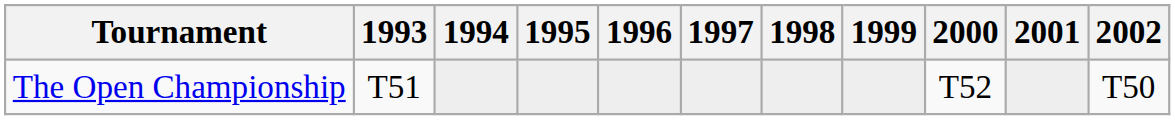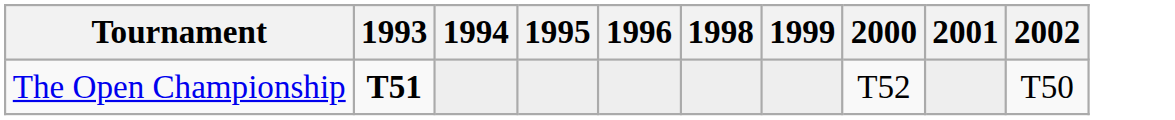 <table class="wikitable" style="font-size:95%;text-align:center;">
 <tr>
 <th>Tournament</th>
 <th>1993</th>
 <th>1994</th>
 <th>1995</th>
 <th>1996</th>
-<th>1997</th>
 <th>1998</th>
 <th>1999</th>
 <th>2000</th>
 <th>2001</th>
 <th>2002</th>
 </tr>
 <tr>
 <td align=left><a href='#'>The Open Championship</a></td>
-<td>T51</td>
-<td style="background:#eeeeee;"></td>
+<td><strong>T51</strong></td>
 <td style="background:#eeeeee;"></td>
 <td style="background:#eeeeee;"></td>
 <td style="background:#eeeeee;"></td>
 <td style="background:#eeeeee;"></td>
 <td style="background:#eeeeee;"></td>
 <td>T52</td>
 <td style="background:#eeeeee;"></td>
 <td>T50</td>
 </tr>
 </table>
